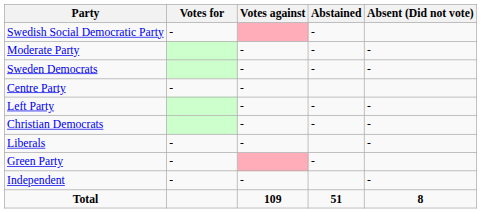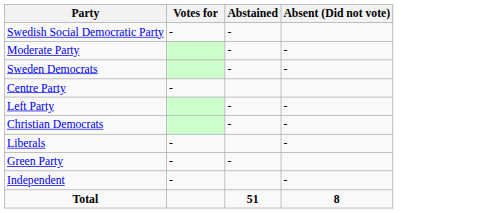 <table class="wikitable">
 <tr>
 <th>Party</th>
 <th style="width:15%;">Votes for</th>
-<th style="width:15%;">Votes against</th>
 <th>Abstained</th>
 <th>Absent (Did not vote)</th>
 </tr>
 <tr>
 <td> <a href='#'>Swedish Social Democratic Party</a></td>
 <td>-</td>
-<td style="background-color:#FFAEB9;"></td>
 <td>-</td>
 <td></td>
 </tr>
 <tr>
 <td> <a href='#'>Moderate Party</a></td>
 <td style="background-color:#CCFFCC;"></td>
 <td>-</td>
 <td>-</td>
-<td>-</td>
 </tr>
 <tr>
 <td> <a href='#'>Sweden Democrats</a></td>
 <td style="background-color:#CCFFCC;"></td>
 <td>-</td>
 <td>-</td>
-<td>-</td>
 </tr>
 <tr>
 <td> <a href='#'>Centre Party</a></td>
-<td>-</td>
 <td>-</td>
 <td></td>
 <td></td>
 </tr>
 <tr>
 <td> <a href='#'>Left Party</a></td>
 <td style="background-color:#CCFFCC;"></td>
 <td>-</td>
 <td>-</td>
-<td>-</td>
 </tr>
 <tr>
 <td> <a href='#'>Christian Democrats</a></td>
 <td style="background-color:#CCFFCC;"></td>
 <td>-</td>
 <td>-</td>
-<td>-</td>
 </tr>
 <tr>
 <td> <a href='#'>Liberals</a></td>
-<td>-</td>
 <td>-</td>
 <td></td>
 <td>-</td>
 </tr>
 <tr>
 <td> <a href='#'>Green Party</a></td>
 <td>-</td>
-<td style="background-color:#FFAEB9;"></td>
 <td>-</td>
 <td></td>
 </tr>
 <tr>
 <td> <a href='#'>Independent</a></td>
-<td>-</td>
 <td>-</td>
 <td></td>
 <td>-</td>
 </tr>
 <tr>
 <td style="text-align:center;"><strong>Total</strong></td>
 <td></td>
-<td style="text-align:center;"><strong>109</strong></td>
 <td style="text-align:center;"><strong>51</strong></td>
 <td style="text-align:center;"><strong>8</strong></td>
 </tr>
 </table>
